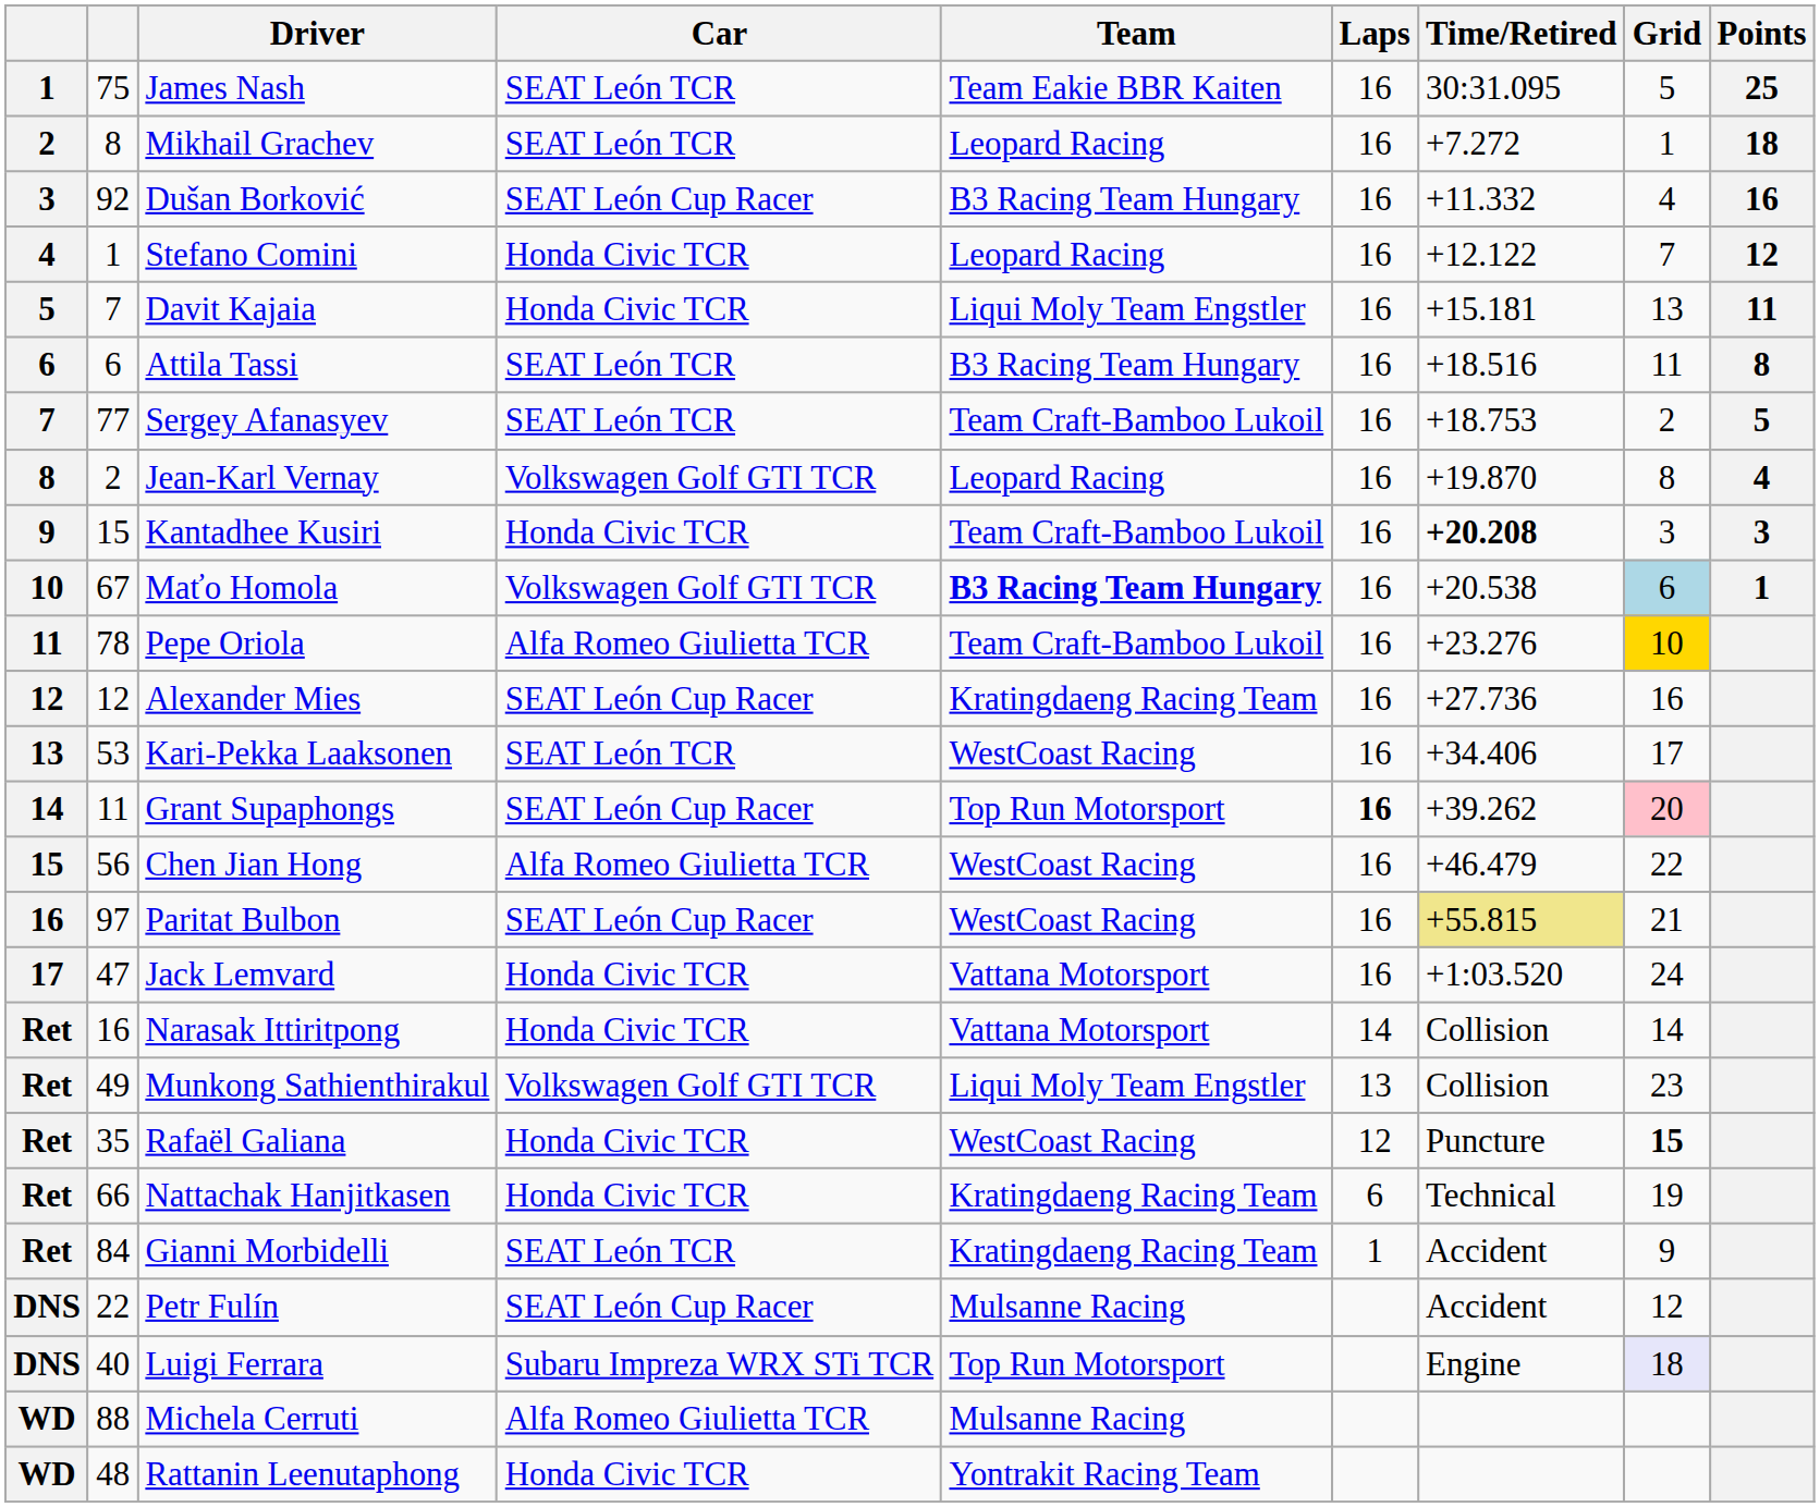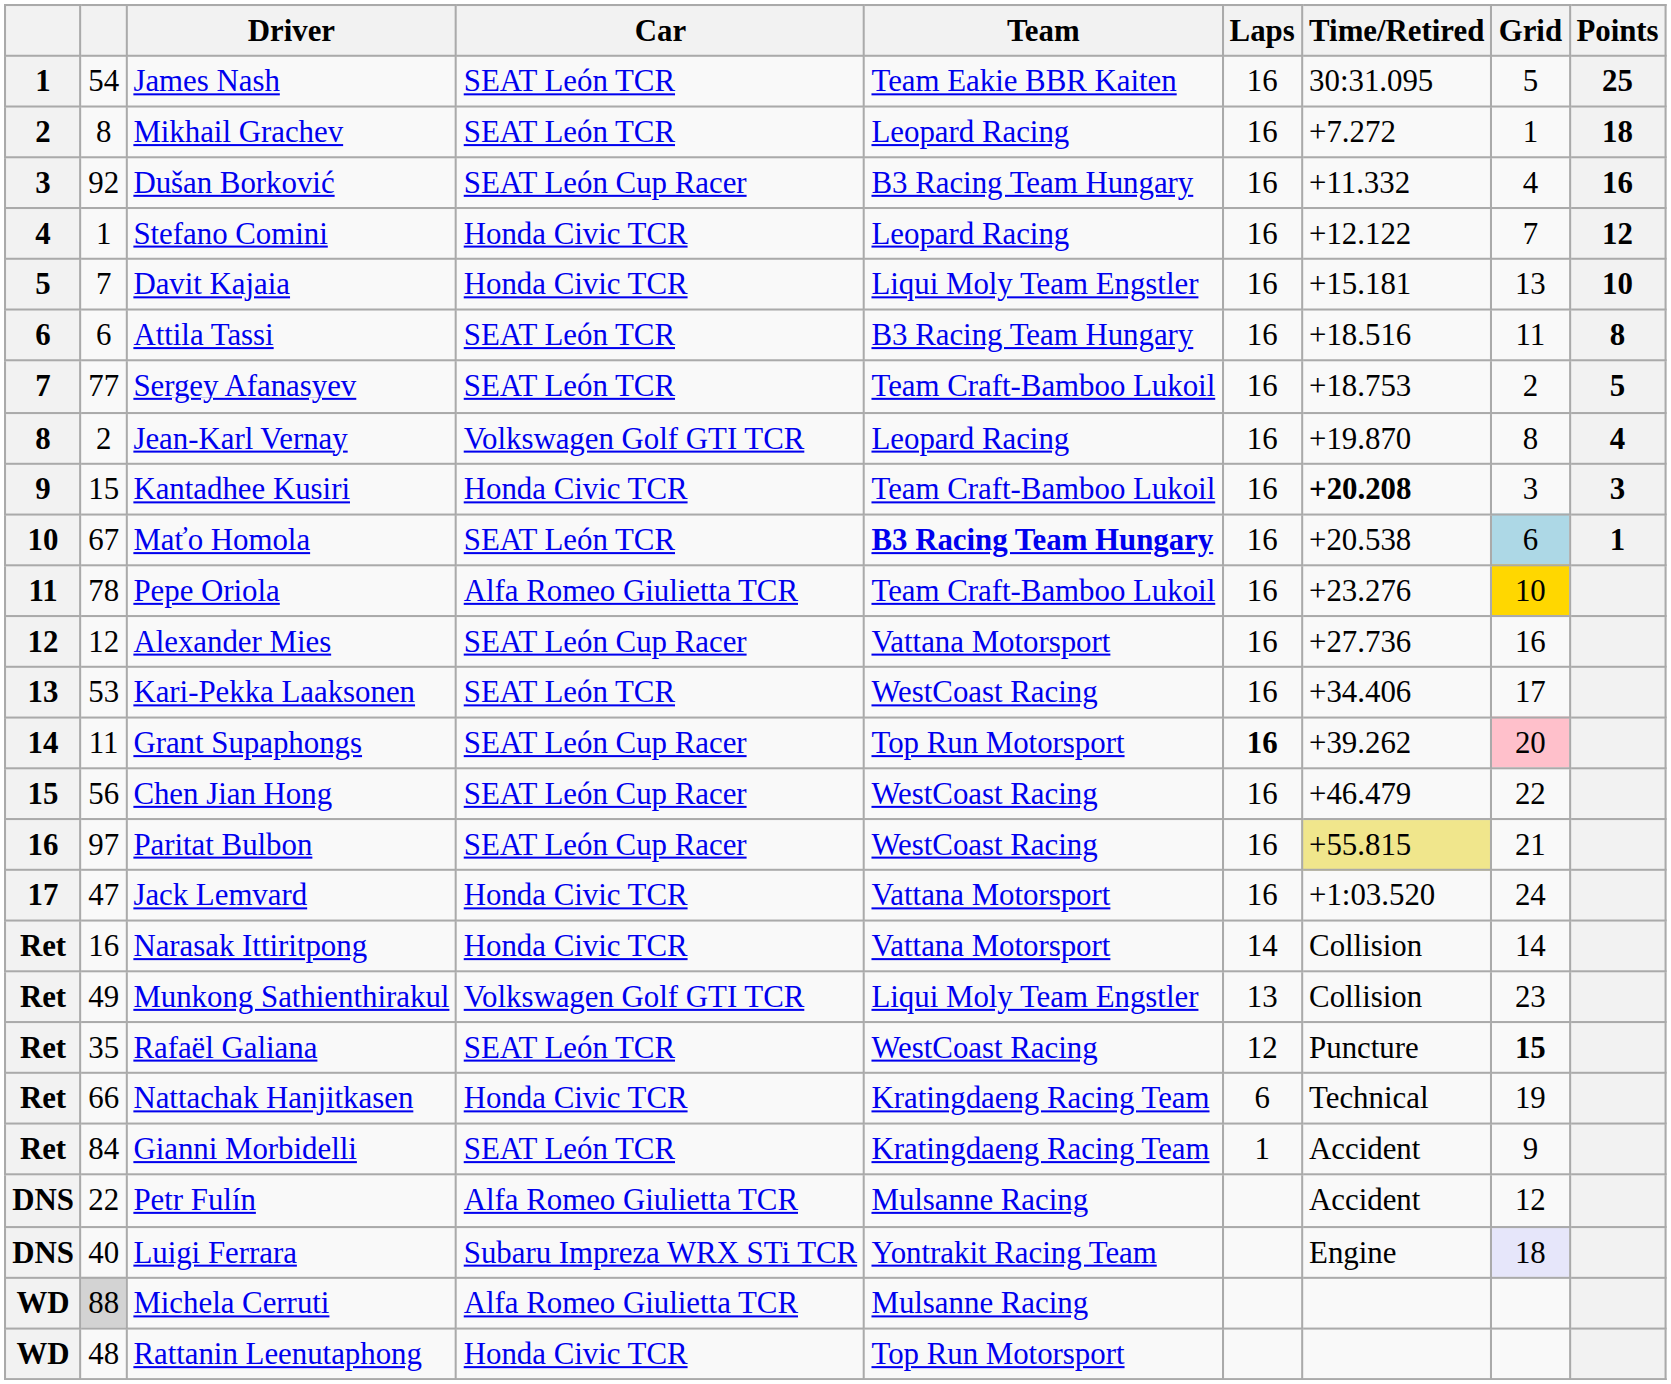 <table class="wikitable sortable" style="font-size:95%">
 <tr>
 <th></th>
 <th></th>
 <th>Driver</th>
 <th>Car</th>
 <th>Team</th>
 <th>Laps</th>
 <th>Time/Retired</th>
 <th>Grid</th>
 <th>Points</th>
 </tr>
 <tr>
 <th>1</th>
-<td align=center>75</td>
+<td align=center>54</td>
 <td> <a href='#'>James Nash</a></td>
 <td><a href='#'>SEAT León TCR</a></td>
 <td> <a href='#'>Team Eakie BBR Kaiten</a></td>
 <td align=center>16</td>
 <td>30:31.095</td>
 <td align=center>5</td>
 <th>25</th>
 </tr>
 <tr>
 <th>2</th>
 <td align=center>8</td>
 <td> <a href='#'>Mikhail Grachev</a></td>
 <td><a href='#'>SEAT León TCR</a></td>
 <td> <a href='#'>Leopard Racing</a></td>
 <td align=center>16</td>
 <td>+7.272</td>
 <td align=center>1</td>
 <th>18</th>
 </tr>
 <tr>
 <th>3</th>
 <td align=center>92</td>
 <td> <a href='#'>Dušan Borković</a></td>
 <td><a href='#'>SEAT León Cup Racer</a></td>
 <td> <a href='#'>B3 Racing Team Hungary</a></td>
 <td align=center>16</td>
 <td>+11.332</td>
 <td align=center>4</td>
 <th>16</th>
 </tr>
 <tr>
 <th>4</th>
 <td align=center>1</td>
 <td> <a href='#'>Stefano Comini</a></td>
 <td><a href='#'>Honda Civic TCR</a></td>
 <td> <a href='#'>Leopard Racing</a></td>
 <td align=center>16</td>
 <td>+12.122</td>
 <td align=center>7</td>
 <th>12</th>
 </tr>
 <tr>
 <th>5</th>
 <td align=center>7</td>
 <td> <a href='#'>Davit Kajaia</a></td>
 <td><a href='#'>Honda Civic TCR</a></td>
 <td> <a href='#'>Liqui Moly Team Engstler</a></td>
 <td align=center>16</td>
 <td>+15.181</td>
 <td align=center>13</td>
-<th>11</th>
+<th>10</th>
 </tr>
 <tr>
 <th>6</th>
 <td align=center>6</td>
 <td> <a href='#'>Attila Tassi</a></td>
 <td><a href='#'>SEAT León TCR</a></td>
 <td> <a href='#'>B3 Racing Team Hungary</a></td>
 <td align=center>16</td>
 <td>+18.516</td>
 <td align=center>11</td>
 <th>8</th>
 </tr>
 <tr>
 <th>7</th>
 <td align=center>77</td>
 <td> <a href='#'>Sergey Afanasyev</a></td>
 <td><a href='#'>SEAT León TCR</a></td>
 <td> <a href='#'>Team Craft-Bamboo Lukoil</a></td>
 <td align=center>16</td>
 <td>+18.753</td>
 <td align=center>2</td>
 <th>5</th>
 </tr>
 <tr>
 <th>8</th>
 <td align=center>2</td>
 <td> <a href='#'>Jean-Karl Vernay</a></td>
 <td><a href='#'>Volkswagen Golf GTI TCR</a></td>
 <td> <a href='#'>Leopard Racing</a></td>
 <td align=center>16</td>
 <td>+19.870</td>
 <td align=center>8</td>
 <th>4</th>
 </tr>
 <tr>
 <th>9</th>
 <td align=center>15</td>
 <td> <a href='#'>Kantadhee Kusiri</a></td>
 <td><a href='#'>Honda Civic TCR</a></td>
 <td> <a href='#'>Team Craft-Bamboo Lukoil</a></td>
 <td align=center>16</td>
 <td><strong>+20.208</strong></td>
 <td align=center>3</td>
 <th>3</th>
 </tr>
 <tr>
 <th>10</th>
 <td align=center>67</td>
 <td> <a href='#'>Maťo Homola</a></td>
-<td><a href='#'>Volkswagen Golf GTI TCR</a></td>
+<td><a href='#'>SEAT León TCR</a></td>
 <td><strong> <a href='#'>B3 Racing Team Hungary</a></strong></td>
 <td align=center>16</td>
 <td>+20.538</td>
 <td align=center style="background: lightblue;">6</td>
 <th>1</th>
 </tr>
 <tr>
 <th>11</th>
 <td align=center>78</td>
 <td> <a href='#'>Pepe Oriola</a></td>
 <td><a href='#'>Alfa Romeo Giulietta TCR</a></td>
 <td> <a href='#'>Team Craft-Bamboo Lukoil</a></td>
 <td align=center>16</td>
 <td>+23.276</td>
 <td align=center style="background: gold;">10</td>
 <th></th>
 </tr>
 <tr>
 <th>12</th>
 <td align=center>12</td>
 <td> <a href='#'>Alexander Mies</a></td>
 <td><a href='#'>SEAT León Cup Racer</a></td>
-<td> <a href='#'>Kratingdaeng Racing Team</a></td>
+<td> <a href='#'>Vattana Motorsport</a></td>
 <td align=center>16</td>
 <td>+27.736</td>
 <td align=center>16</td>
 <th></th>
 </tr>
 <tr>
 <th>13</th>
 <td align=center>53</td>
 <td> <a href='#'>Kari-Pekka Laaksonen</a></td>
 <td><a href='#'>SEAT León TCR</a></td>
 <td> <a href='#'>WestCoast Racing</a></td>
 <td align=center>16</td>
 <td>+34.406</td>
 <td align=center>17</td>
 <th></th>
 </tr>
 <tr>
 <th>14</th>
 <td align=center>11</td>
 <td> <a href='#'>Grant Supaphongs</a></td>
 <td><a href='#'>SEAT León Cup Racer</a></td>
 <td> <a href='#'>Top Run Motorsport</a></td>
 <td align=center><strong>16</strong></td>
 <td>+39.262</td>
 <td align=center style="background: pink;">20</td>
 <th></th>
 </tr>
 <tr>
 <th>15</th>
 <td align=center>56</td>
 <td> <a href='#'>Chen Jian Hong</a></td>
-<td><a href='#'>Alfa Romeo Giulietta TCR</a></td>
+<td><a href='#'>SEAT León Cup Racer</a></td>
 <td> <a href='#'>WestCoast Racing</a></td>
 <td align=center>16</td>
 <td>+46.479</td>
 <td align=center>22</td>
 <th></th>
 </tr>
 <tr>
 <th>16</th>
 <td align=center>97</td>
 <td> <a href='#'>Paritat Bulbon</a></td>
 <td><a href='#'>SEAT León Cup Racer</a></td>
 <td> <a href='#'>WestCoast Racing</a></td>
 <td align=center>16</td>
 <td style="background: khaki;">+55.815</td>
 <td align=center>21</td>
 <th></th>
 </tr>
 <tr>
 <th>17</th>
 <td align=center>47</td>
 <td> <a href='#'>Jack Lemvard</a></td>
 <td><a href='#'>Honda Civic TCR</a></td>
 <td> <a href='#'>Vattana Motorsport</a></td>
 <td align=center>16</td>
 <td>+1:03.520</td>
 <td align=center>24</td>
 <th></th>
 </tr>
 <tr>
 <th>Ret</th>
 <td align=center>16</td>
 <td> <a href='#'>Narasak Ittiritpong</a></td>
 <td><a href='#'>Honda Civic TCR</a></td>
 <td> <a href='#'>Vattana Motorsport</a></td>
 <td align=center>14</td>
 <td>Collision</td>
 <td align=center>14</td>
 <th></th>
 </tr>
 <tr>
 <th>Ret</th>
 <td align=center>49</td>
 <td> <a href='#'>Munkong Sathienthirakul</a></td>
 <td><a href='#'>Volkswagen Golf GTI TCR</a></td>
 <td> <a href='#'>Liqui Moly Team Engstler</a></td>
 <td align=center>13</td>
 <td>Collision</td>
 <td align=center>23</td>
 <th></th>
 </tr>
 <tr>
 <th>Ret</th>
 <td align=center>35</td>
 <td> <a href='#'>Rafaël Galiana</a></td>
-<td><a href='#'>Honda Civic TCR</a></td>
+<td><a href='#'>SEAT León TCR</a></td>
 <td> <a href='#'>WestCoast Racing</a></td>
 <td align=center>12</td>
 <td>Puncture</td>
 <td align=center><strong>15</strong></td>
 <th></th>
 </tr>
 <tr>
 <th>Ret</th>
 <td align=center>66</td>
 <td> <a href='#'>Nattachak Hanjitkasen</a></td>
 <td><a href='#'>Honda Civic TCR</a></td>
 <td> <a href='#'>Kratingdaeng Racing Team</a></td>
 <td align=center>6</td>
 <td>Technical</td>
 <td align=center>19</td>
 <th></th>
 </tr>
 <tr>
 <th>Ret</th>
 <td align=center>84</td>
 <td> <a href='#'>Gianni Morbidelli</a></td>
 <td><a href='#'>SEAT León TCR</a></td>
 <td> <a href='#'>Kratingdaeng Racing Team</a></td>
 <td align=center>1</td>
 <td>Accident</td>
 <td align=center>9</td>
 <th></th>
 </tr>
 <tr>
 <th>DNS</th>
 <td align=center>22</td>
 <td> <a href='#'>Petr Fulín</a></td>
-<td><a href='#'>SEAT León Cup Racer</a></td>
+<td><a href='#'>Alfa Romeo Giulietta TCR</a></td>
 <td> <a href='#'>Mulsanne Racing</a></td>
 <td align=center></td>
 <td>Accident</td>
 <td align=center>12</td>
 <th></th>
 </tr>
 <tr>
 <th>DNS</th>
 <td align=center>40</td>
 <td> <a href='#'>Luigi Ferrara</a></td>
 <td><a href='#'>Subaru Impreza WRX STi TCR</a></td>
-<td> <a href='#'>Top Run Motorsport</a></td>
+<td> <a href='#'>Yontrakit Racing Team</a></td>
 <td align=center></td>
 <td>Engine</td>
 <td align=center style="background: lavender;">18</td>
 <th></th>
 </tr>
 <tr>
 <th>WD</th>
-<td align=center>88</td>
+<td align=center style="background: lightgrey;">88</td>
 <td> <a href='#'>Michela Cerruti</a></td>
 <td><a href='#'>Alfa Romeo Giulietta TCR</a></td>
 <td> <a href='#'>Mulsanne Racing</a></td>
 <td align=center></td>
 <td></td>
 <td align=center></td>
 <th></th>
 </tr>
 <tr>
 <th>WD</th>
 <td align=center>48</td>
 <td> <a href='#'>Rattanin Leenutaphong</a></td>
 <td><a href='#'>Honda Civic TCR</a></td>
-<td> <a href='#'>Yontrakit Racing Team</a></td>
+<td> <a href='#'>Top Run Motorsport</a></td>
 <td align=center></td>
 <td></td>
 <td align=center></td>
 <th></th>
 </tr>
 <tr>
 </tr>
 </table>
